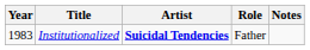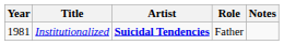 <table class="wikitable">
 <tr>
 <th>Year</th>
 <th>Title</th>
 <th>Artist</th>
 <th>Role</th>
 <th>Notes</th>
 </tr>
 <tr>
-<td>1983</td>
+<td>1981</td>
 <td><em><a href='#'>Institutionalized</a></em></td>
 <td><strong><a href='#'>Suicidal Tendencies</a></strong></td>
 <td>Father</td>
 <td></td>
 </tr>
 </table>
